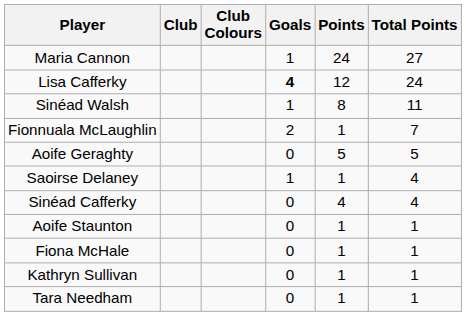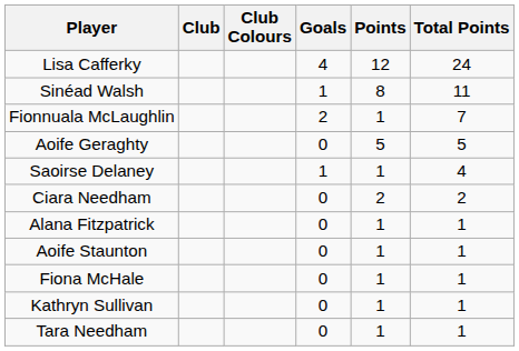 <table class="wikitable mw-collapsible autocollapse sortable" style="font-size:16px; text-align:center">
 <tr>
 <th>Player</th>
 <th>Club</th>
 <th>Club<br>Colours</th>
 <th>Goals</th>
 <th>Points</th>
 <th>Total Points</th>
 </tr>
 <tr>
-<td>Maria Cannon</td>
-<td></td>
-<td></td>
-<td>1</td>
-<td>24</td>
-<td>27</td>
-</tr>
-<tr>
 <td>Lisa Cafferky</td>
 <td></td>
 <td></td>
-<td><strong>4</strong></td>
+<td>4</td>
 <td>12</td>
 <td>24</td>
 </tr>
 <tr>
 <td>Sinéad Walsh</td>
 <td></td>
 <td></td>
 <td>1</td>
 <td>8</td>
 <td>11</td>
 </tr>
 <tr>
 <td>Fionnuala McLaughlin</td>
 <td></td>
 <td></td>
 <td>2</td>
 <td>1</td>
 <td>7</td>
 </tr>
 <tr>
 <td>Aoife Geraghty</td>
 <td></td>
 <td></td>
 <td>0</td>
 <td>5</td>
 <td>5</td>
 </tr>
 <tr>
 <td>Saoirse Delaney</td>
 <td></td>
 <td></td>
 <td>1</td>
 <td>1</td>
 <td>4</td>
 </tr>
 <tr>
-<td>Sinéad Cafferky</td>
+<td>Ciara Needham</td>
 <td></td>
 <td></td>
 <td>0</td>
-<td>4</td>
-<td>4</td>
+<td>2</td>
+<td>2</td>
+</tr>
+<tr>
+<td>Alana Fitzpatrick</td>
+<td></td>
+<td></td>
+<td>0</td>
+<td>1</td>
+<td>1</td>
 </tr>
 <tr>
 <td>Aoife Staunton</td>
 <td></td>
 <td></td>
 <td>0</td>
 <td>1</td>
 <td>1</td>
 </tr>
 <tr>
 <td>Fiona McHale</td>
 <td></td>
 <td></td>
 <td>0</td>
 <td>1</td>
 <td>1</td>
 </tr>
 <tr>
 <td>Kathryn Sullivan</td>
 <td></td>
 <td></td>
 <td>0</td>
 <td>1</td>
 <td>1</td>
 </tr>
 <tr>
 <td>Tara Needham</td>
 <td></td>
 <td></td>
 <td>0</td>
 <td>1</td>
 <td>1</td>
 </tr>
 </table>
